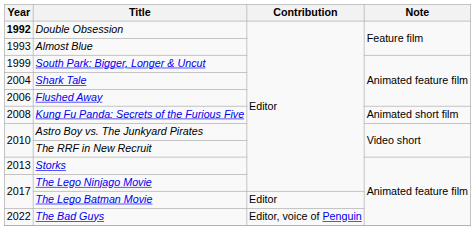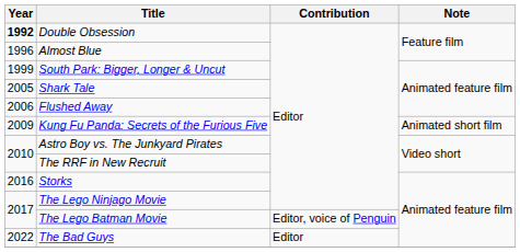 <table class="wikitable sortable">
 <tr>
 <th>Year</th>
 <th>Title</th>
 <th>Contribution</th>
 <th>Note</th>
 </tr>
 <tr>
 <td><strong>1992</strong></td>
 <td><em>Double Obsession</em></td>
 <td rowspan="10">Editor</td>
 <td rowspan="2">Feature film</td>
 </tr>
 <tr>
-<td>1993</td>
+<td>1996</td>
 <td><em>Almost Blue</em></td>
 </tr>
 <tr>
 <td>1999</td>
 <td><em><a href='#'>South Park: Bigger, Longer & Uncut</a></em></td>
 <td rowspan="3">Animated feature film</td>
 </tr>
 <tr>
-<td>2004</td>
+<td>2005</td>
 <td><em><a href='#'>Shark Tale</a></em></td>
 </tr>
 <tr>
 <td>2006</td>
 <td><em><a href='#'>Flushed Away</a></em></td>
 </tr>
 <tr>
-<td>2008</td>
+<td>2009</td>
 <td><em><a href='#'>Kung Fu Panda: Secrets of the Furious Five</a></em></td>
 <td>Animated short film</td>
 </tr>
 <tr>
 <td rowspan="2">2010</td>
 <td><em>Astro Boy vs. The Junkyard Pirates</em></td>
 <td rowspan="2">Video short</td>
 </tr>
 <tr>
 <td><em>The RRF in New Recruit</em></td>
 </tr>
 <tr>
-<td>2013</td>
+<td>2016</td>
 <td><em><a href='#'>Storks</a></em></td>
 <td rowspan="4">Animated feature film</td>
 </tr>
 <tr>
 <td rowspan="2">2017</td>
 <td><em><a href='#'>The Lego Ninjago Movie</a></em></td>
 </tr>
 <tr>
 <td><em><a href='#'>The Lego Batman Movie</a></em></td>
-<td>Editor</td>
+<td>Editor, voice of <a href='#'>Penguin</a></td>
 </tr>
 <tr>
 <td>2022</td>
 <td><em><a href='#'>The Bad Guys</a></em></td>
-<td>Editor, voice of <a href='#'>Penguin</a></td>
+<td>Editor</td>
 </tr>
 <tr>
 </tr>
 </table>
